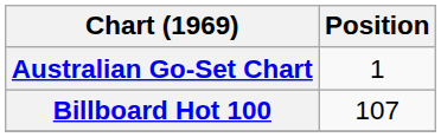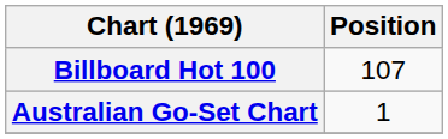 <table class="wikitable sortable plainrowheaders">
 <tr>
 <th scope="col">Chart (1969)</th>
 <th scope="col">Position</th>
 </tr>
 <tr>
+<th scope="row"><a href='#'>Billboard Hot 100</a></th>
+<td style="text-align:center;">107</td>
+</tr>
+<tr>
 <th scope="row"><a href='#'>Australian Go-Set Chart</a></th>
 <td style="text-align:center;">1</td>
 </tr>
 <tr>
-<th scope="row"><a href='#'>Billboard Hot 100</a></th>
-<td style="text-align:center;">107</td>
-</tr>
-<tr>
 </tr>
 </table>
